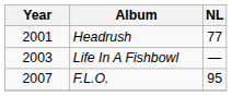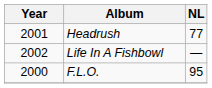 <table class="wikitable" style="text-align:center;">
 <tr>
 <th>Year</th>
 <th>Album</th>
 <th>NL</th>
 </tr>
 <tr>
 <td width="70px">2001</td>
 <td align="left" width="150px"><em>Headrush</em></td>
 <td>77</td>
 </tr>
 <tr>
-<td width="70px">2003</td>
+<td width="70px">2002</td>
 <td align="left" width="150px"><em>Life In A Fishbowl</em></td>
 <td>—</td>
 </tr>
 <tr>
-<td width="70px">2007</td>
+<td width="70px">2000</td>
 <td align="left" width="150px"><em>F.L.O.</em></td>
 <td>95</td>
 </tr>
 <tr>
 </tr>
 </table>
